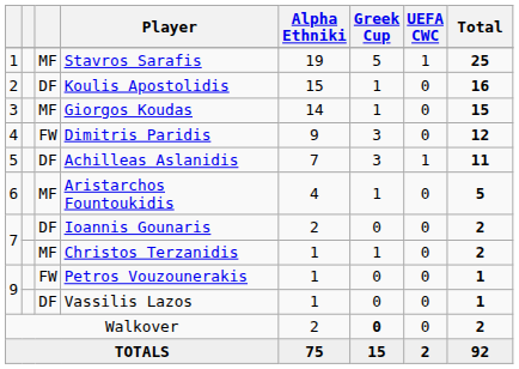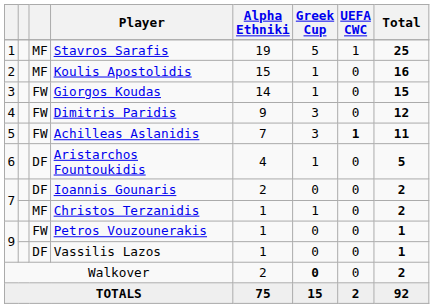 <table class="wikitable sortable" style="text-align:center">
 <tr>
 <th width=5></th>
 <th width=5></th>
 <th width=5></th>
 <th width=180>Player</th>
 <th width=30><a href='#'>Alpha Ethniki</a></th>
 <th width=30><a href='#'>Greek Cup</a></th>
 <th width=30><a href='#'>UEFA CWC</a></th>
 <th width=50>Total</th>
 </tr>
 <tr>
 </tr>
 <tr>
 <td>1</td>
 <td></td>
 <td>MF</td>
 <td align=left> <a href='#'>Stavros Sarafis</a></td>
 <td>19</td>
 <td>5</td>
 <td>1</td>
 <td><strong>25</strong></td>
 </tr>
 <tr>
 <td>2</td>
 <td></td>
-<td>DF</td>
+<td>MF</td>
 <td align=left> <a href='#'>Koulis Apostolidis</a></td>
 <td>15</td>
 <td>1</td>
 <td>0</td>
 <td><strong>16</strong></td>
 </tr>
 <tr>
 <td>3</td>
 <td></td>
-<td>MF</td>
+<td>FW</td>
 <td align=left> <a href='#'>Giorgos Koudas</a></td>
 <td>14</td>
 <td>1</td>
 <td>0</td>
 <td><strong>15</strong></td>
 </tr>
 <tr>
 <td>4</td>
 <td></td>
 <td>FW</td>
 <td align=left> <a href='#'>Dimitris Paridis</a></td>
 <td>9</td>
 <td>3</td>
 <td>0</td>
 <td><strong>12</strong></td>
 </tr>
 <tr>
 <td>5</td>
 <td></td>
-<td>DF</td>
+<td>FW</td>
 <td align=left> <a href='#'>Achilleas Aslanidis</a></td>
 <td>7</td>
 <td>3</td>
-<td>1</td>
+<td><strong>1</strong></td>
 <td><strong>11</strong></td>
 </tr>
 <tr>
 <td>6</td>
 <td></td>
-<td>MF</td>
+<td>DF</td>
 <td align=left> <a href='#'>Aristarchos Fountoukidis</a></td>
 <td>4</td>
 <td>1</td>
 <td>0</td>
 <td><strong>5</strong></td>
 </tr>
 <tr>
 <td rowspan=2>7</td>
 <td></td>
 <td>DF</td>
 <td align=left> <a href='#'>Ioannis Gounaris</a></td>
 <td>2</td>
 <td>0</td>
 <td>0</td>
 <td><strong>2</strong></td>
 </tr>
 <tr>
 <td></td>
 <td>MF</td>
 <td align=left> <a href='#'>Christos Terzanidis</a></td>
 <td>1</td>
 <td>1</td>
 <td>0</td>
 <td><strong>2</strong></td>
 </tr>
 <tr>
 <td rowspan=2>9</td>
 <td></td>
 <td>FW</td>
 <td align=left> <a href='#'>Petros Vouzounerakis</a></td>
 <td>1</td>
 <td>0</td>
 <td>0</td>
 <td><strong>1</strong></td>
 </tr>
 <tr>
 <td></td>
 <td>DF</td>
 <td align=left> Vassilis Lazos</td>
 <td>1</td>
 <td>0</td>
 <td>0</td>
 <td><strong>1</strong></td>
 </tr>
 <tr>
 <td colspan="4">Walkover</td>
 <td>2</td>
 <td><strong>0</strong></td>
 <td>0</td>
 <td><strong>2</strong></td>
 </tr>
 <tr bgcolor="#EFEFEF">
 <td colspan=4><strong>TOTALS</strong></td>
 <td><strong>75</strong></td>
 <td><strong>15</strong></td>
 <td><strong>2</strong></td>
 <td><strong>92</strong></td>
 </tr>
 </table>
